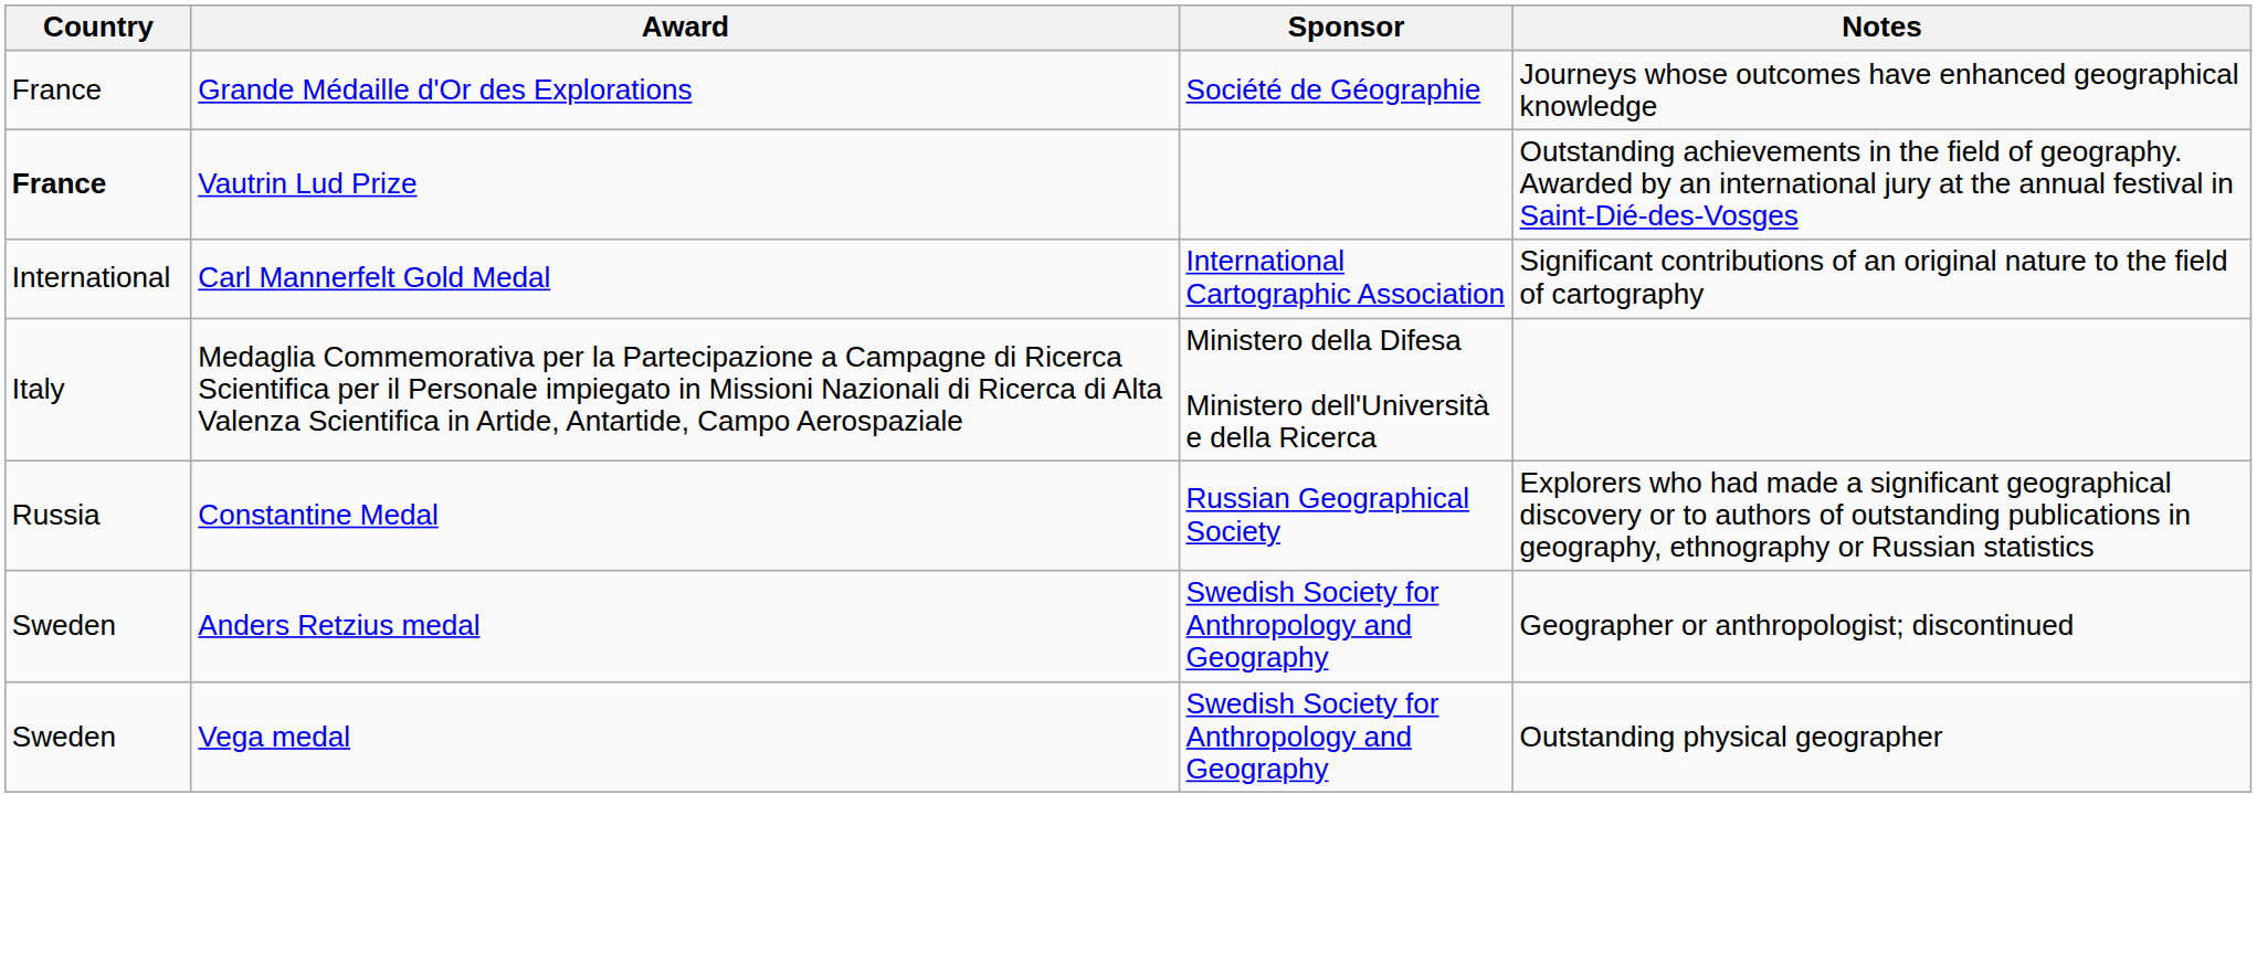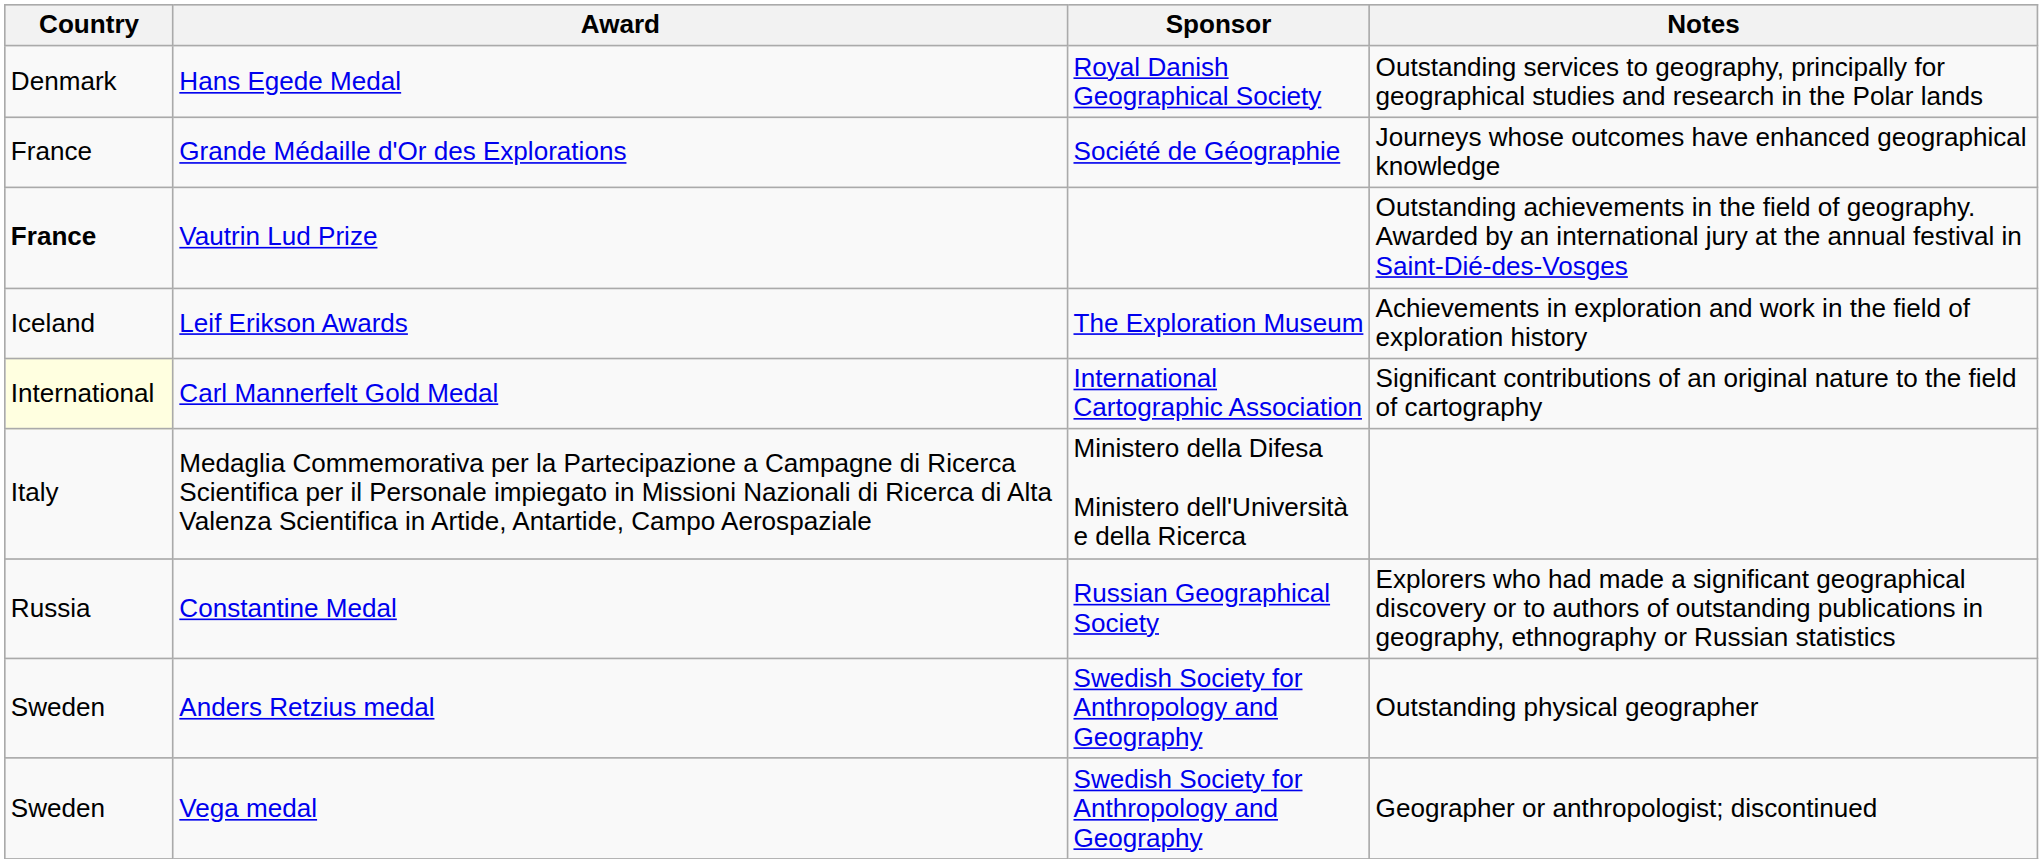 <table Class="wikitable sortable">
 <tr>
 <th style="width:6em;">Country</th>
 <th>Award</th>
 <th>Sponsor</th>
 <th>Notes</th>
+</tr>
+<tr>
+<td>Denmark</td>
+<td><a href='#'>Hans Egede Medal</a></td>
+<td><a href='#'>Royal Danish Geographical Society</a></td>
+<td>Outstanding services to geography, principally for geographical studies and research in the Polar lands</td>
 </tr>
 <tr>
 <td>France</td>
 <td><a href='#'>Grande Médaille d'Or des Explorations</a></td>
 <td><a href='#'>Société de Géographie</a></td>
 <td>Journeys whose outcomes have enhanced geographical knowledge</td>
 </tr>
 <tr>
 <td><strong>France</strong></td>
 <td><a href='#'>Vautrin Lud Prize</a></td>
 <td></td>
 <td>Outstanding achievements in the field of geography. Awarded by an international jury at the annual festival in <a href='#'>Saint-Dié-des-Vosges</a></td>
 </tr>
 <tr>
-<td>International</td>
+<td>Iceland</td>
+<td><a href='#'>Leif Erikson Awards</a></td>
+<td><a href='#'>The Exploration Museum</a></td>
+<td>Achievements in exploration and work in the field of exploration history</td>
+</tr>
+<tr>
+<td style="background: lightyellow;">International</td>
 <td><a href='#'>Carl Mannerfelt Gold Medal</a></td>
 <td><a href='#'>International Cartographic Association</a></td>
 <td>Significant contributions of an original nature to the field of cartography</td>
 </tr>
 <tr>
 <td>Italy</td>
 <td>Medaglia Commemorativa per la Partecipazione a Campagne di Ricerca Scientifica per il Personale impiegato in Missioni Nazionali di Ricerca di Alta Valenza Scientifica in Artide, Antartide, Campo Aerospaziale</td>
 <td>Ministero della Difesa<br><br>Ministero dell'Università e della Ricerca</td>
 <td></td>
 </tr>
 <tr>
 <td>Russia</td>
 <td><a href='#'>Constantine Medal</a></td>
 <td><a href='#'>Russian Geographical Society</a></td>
 <td>Explorers who had made a significant geographical discovery or to authors of outstanding publications in geography, ethnography or Russian statistics</td>
 </tr>
 <tr>
 <td>Sweden</td>
 <td><a href='#'>Anders Retzius medal</a></td>
 <td><a href='#'>Swedish Society for Anthropology and Geography</a></td>
-<td>Geographer or anthropologist; discontinued</td>
+<td>Outstanding physical geographer</td>
 </tr>
 <tr>
 <td>Sweden</td>
 <td><a href='#'>Vega medal</a></td>
 <td><a href='#'>Swedish Society for Anthropology and Geography</a></td>
-<td>Outstanding physical geographer</td>
+<td>Geographer or anthropologist; discontinued</td>
 </tr>
 </table>
